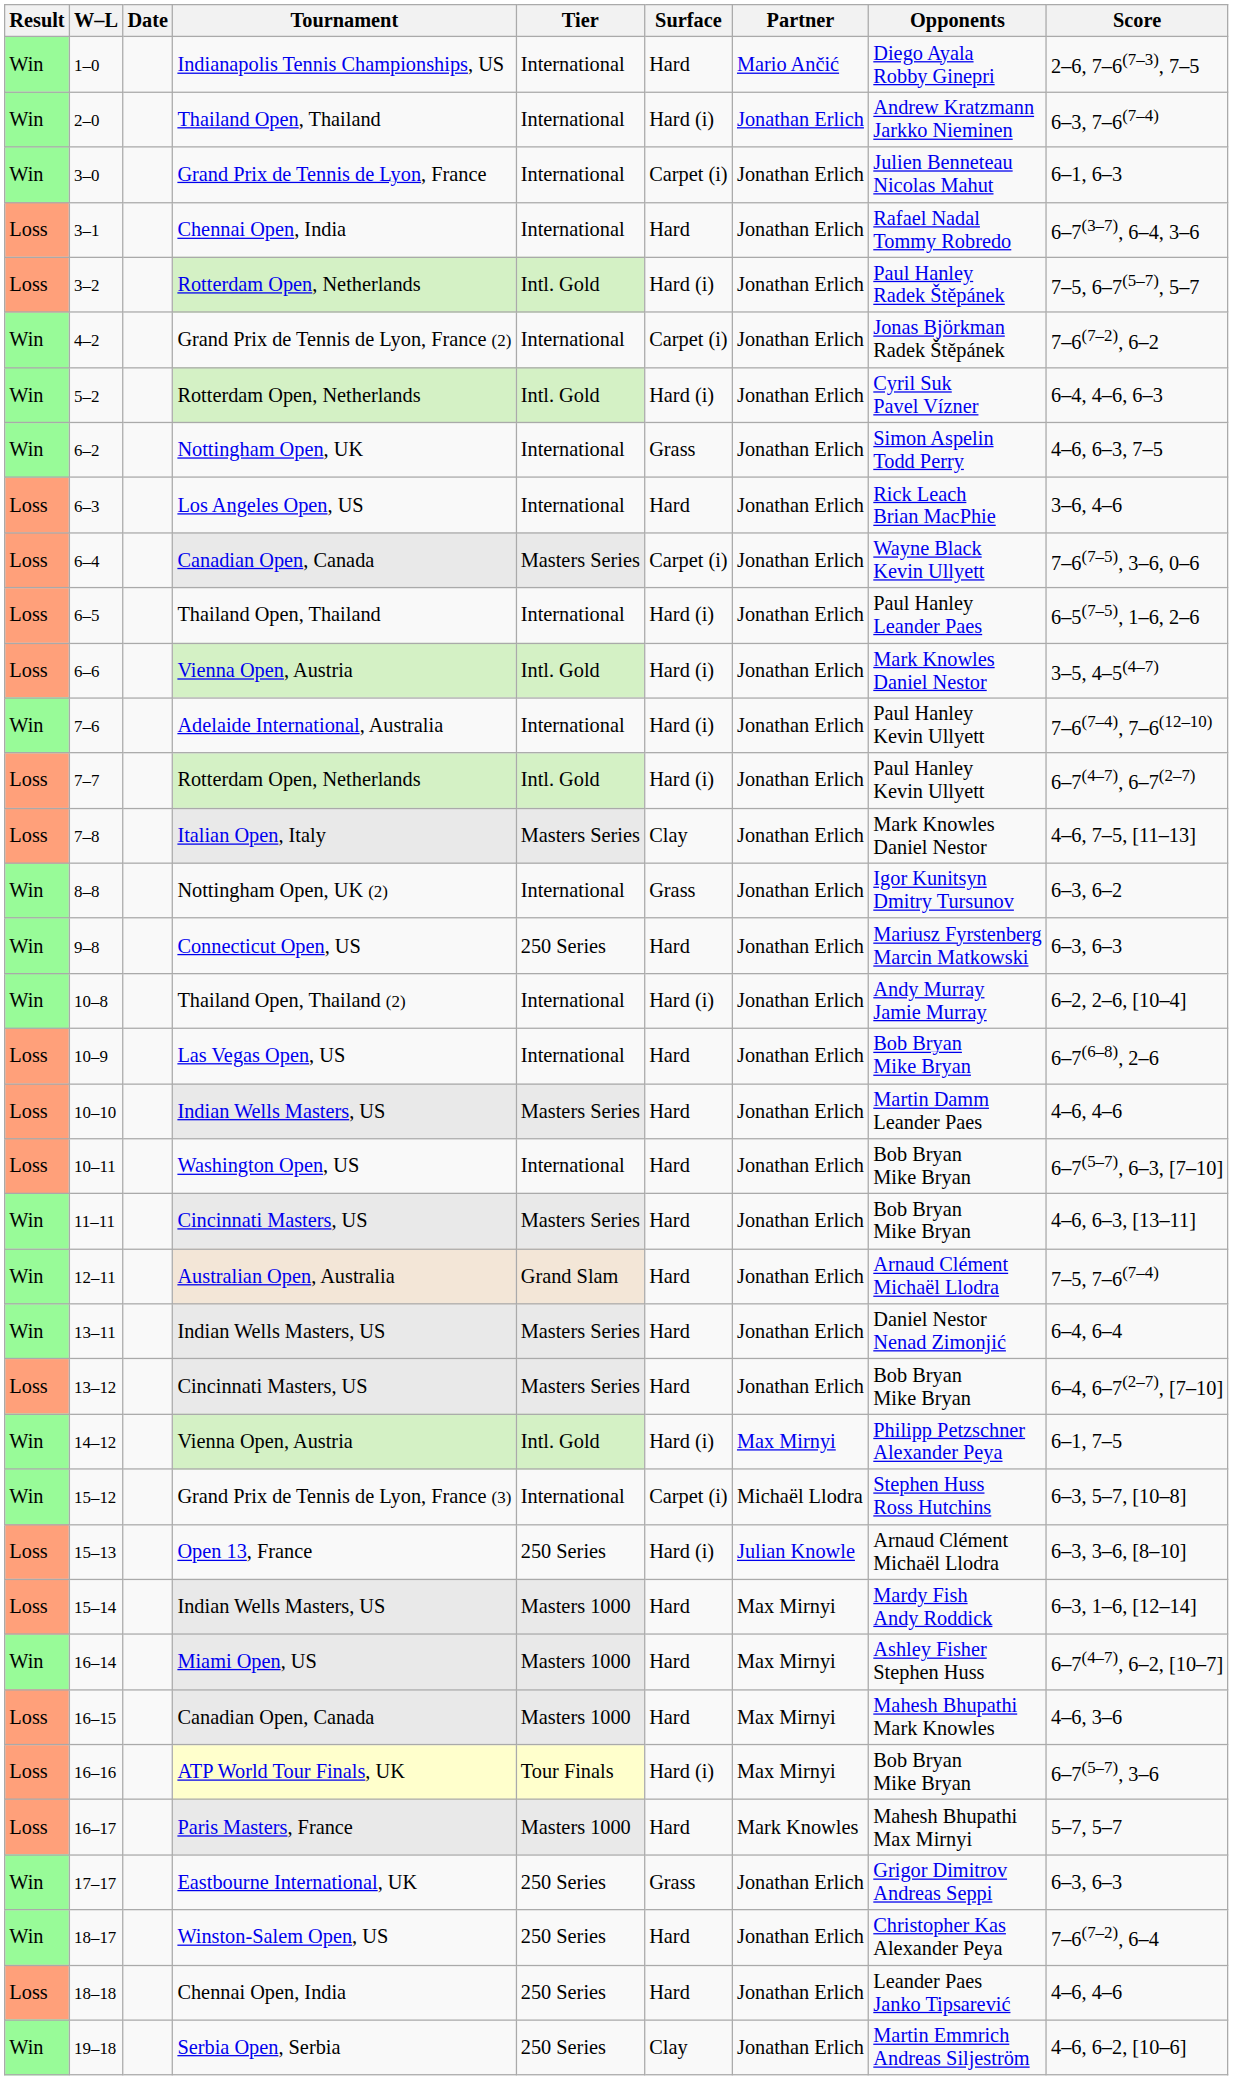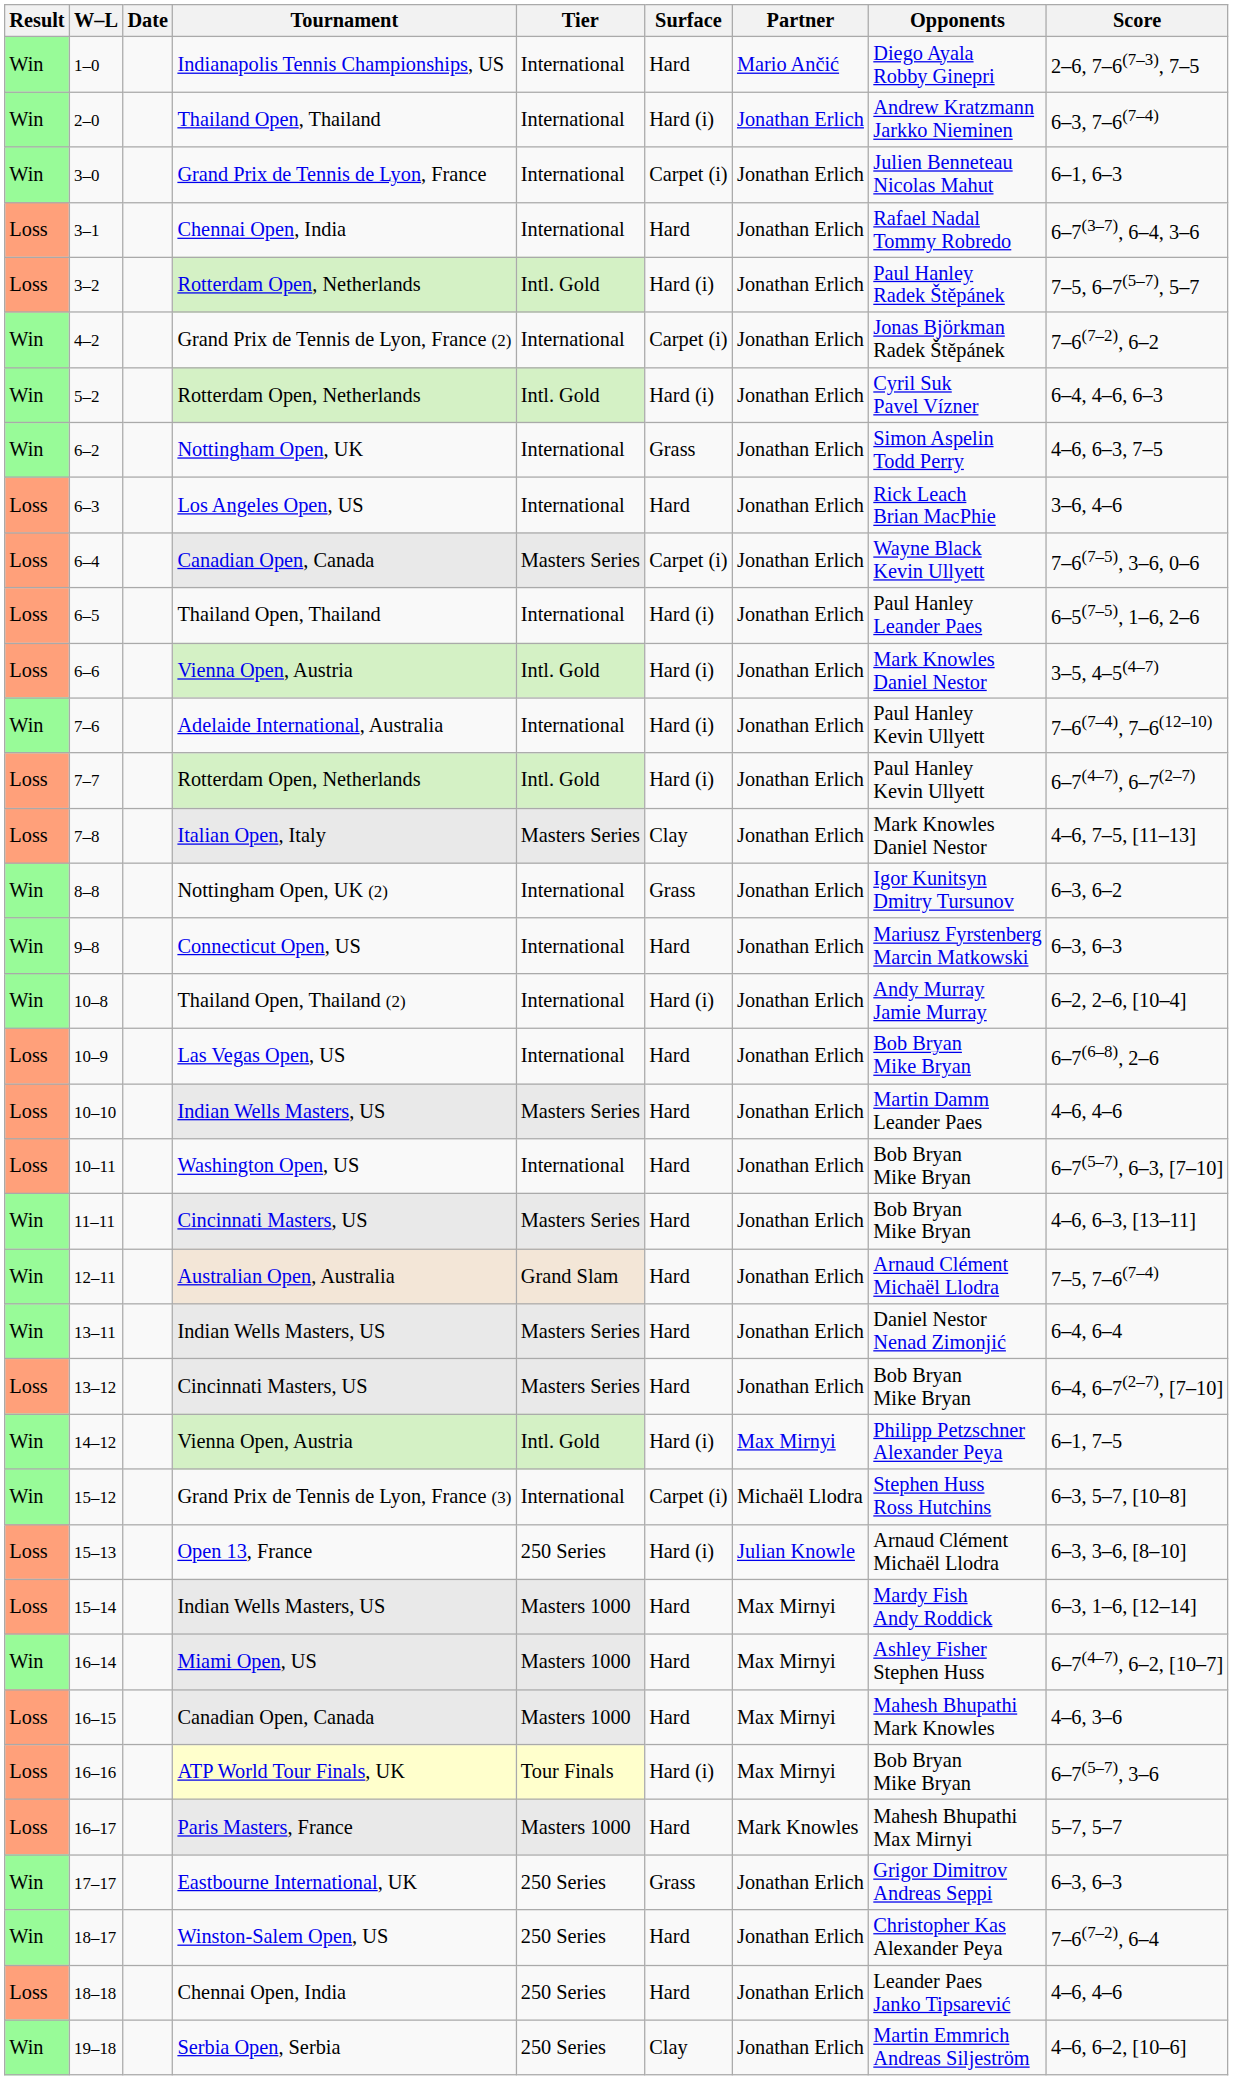 <table class="sortable wikitable">
 <tr>
 <th>Result</th>
 <th class="unsortable">W–L</th>
 <th>Date</th>
 <th>Tournament</th>
 <th>Tier</th>
 <th>Surface</th>
 <th>Partner</th>
 <th>Opponents</th>
 <th class="unsortable">Score</th>
 </tr>
 <tr>
 <td bgcolor=98FB98>Win</td>
 <td><small>1–0</small></td>
 <td><a href='#'></a></td>
 <td><a href='#'>Indianapolis Tennis Championships</a>, US</td>
 <td>International</td>
 <td>Hard</td>
 <td> <a href='#'>Mario Ančić</a></td>
 <td> <a href='#'>Diego Ayala</a><br> <a href='#'>Robby Ginepri</a></td>
 <td>2–6, 7–6<sup>(7–3)</sup>, 7–5</td>
 </tr>
 <tr>
 <td bgcolor=98FB98>Win</td>
 <td><small>2–0</small></td>
 <td><a href='#'></a></td>
 <td><a href='#'>Thailand Open</a>, Thailand</td>
 <td>International</td>
 <td>Hard (i)</td>
 <td> <a href='#'>Jonathan Erlich</a></td>
 <td> <a href='#'>Andrew Kratzmann</a><br> <a href='#'>Jarkko Nieminen</a></td>
 <td>6–3, 7–6<sup>(7–4)</sup></td>
 </tr>
 <tr>
 <td bgcolor=98FB98>Win</td>
 <td><small>3–0</small></td>
 <td><a href='#'></a></td>
 <td><a href='#'>Grand Prix de Tennis de Lyon</a>, France</td>
 <td>International</td>
 <td>Carpet (i)</td>
 <td> Jonathan Erlich</td>
 <td> <a href='#'>Julien Benneteau</a><br> <a href='#'>Nicolas Mahut</a></td>
 <td>6–1, 6–3</td>
 </tr>
 <tr>
 <td bgcolor=FFA07A>Loss</td>
 <td><small>3–1</small></td>
 <td><a href='#'></a></td>
 <td><a href='#'>Chennai Open</a>, India</td>
 <td>International</td>
 <td>Hard</td>
 <td> Jonathan Erlich</td>
 <td> <a href='#'>Rafael Nadal</a><br> <a href='#'>Tommy Robredo</a></td>
 <td>6–7<sup>(3–7)</sup>, 6–4, 3–6</td>
 </tr>
 <tr>
 <td bgcolor=FFA07A>Loss</td>
 <td><small>3–2</small></td>
 <td><a href='#'></a></td>
 <td style="background:#D4F1C5;"><a href='#'>Rotterdam Open</a>, Netherlands</td>
 <td style="background:#D4F1C5;">Intl. Gold</td>
 <td>Hard (i)</td>
 <td> Jonathan Erlich</td>
 <td> <a href='#'>Paul Hanley</a><br> <a href='#'>Radek Štěpánek</a></td>
 <td>7–5, 6–7<sup>(5–7)</sup>, 5–7</td>
 </tr>
 <tr>
 <td bgcolor=98FB98>Win</td>
 <td><small>4–2</small></td>
 <td><a href='#'></a></td>
 <td>Grand Prix de Tennis de Lyon, France <small>(2)</small></td>
 <td>International</td>
 <td>Carpet (i)</td>
 <td> Jonathan Erlich</td>
 <td> <a href='#'>Jonas Björkman</a><br> Radek Štěpánek</td>
 <td>7–6<sup>(7–2)</sup>, 6–2</td>
 </tr>
 <tr>
 <td bgcolor=98FB98>Win</td>
 <td><small>5–2</small></td>
 <td><a href='#'></a></td>
 <td style="background:#D4F1C5;">Rotterdam Open, Netherlands</td>
 <td style="background:#D4F1C5;">Intl. Gold</td>
 <td>Hard (i)</td>
 <td> Jonathan Erlich</td>
 <td> <a href='#'>Cyril Suk</a><br> <a href='#'>Pavel Vízner</a></td>
 <td>6–4, 4–6, 6–3</td>
 </tr>
 <tr>
 <td bgcolor=98FB98>Win</td>
 <td><small>6–2</small></td>
 <td><a href='#'></a></td>
 <td><a href='#'>Nottingham Open</a>, UK</td>
 <td>International</td>
 <td>Grass</td>
 <td> Jonathan Erlich</td>
 <td> <a href='#'>Simon Aspelin</a><br> <a href='#'>Todd Perry</a></td>
 <td>4–6, 6–3, 7–5</td>
 </tr>
 <tr>
 <td bgcolor=FFA07A>Loss</td>
 <td><small>6–3</small></td>
 <td><a href='#'></a></td>
 <td><a href='#'>Los Angeles Open</a>, US</td>
 <td>International</td>
 <td>Hard</td>
 <td> Jonathan Erlich</td>
 <td> <a href='#'>Rick Leach</a><br> <a href='#'>Brian MacPhie</a></td>
 <td>3–6, 4–6</td>
 </tr>
 <tr>
 <td bgcolor=FFA07A>Loss</td>
 <td><small>6–4</small></td>
 <td><a href='#'></a></td>
 <td style="background:#E9E9E9;"><a href='#'>Canadian Open</a>, Canada</td>
 <td style="background:#E9E9E9;">Masters Series</td>
 <td>Carpet (i)</td>
 <td> Jonathan Erlich</td>
 <td> <a href='#'>Wayne Black</a><br> <a href='#'>Kevin Ullyett</a></td>
 <td>7–6<sup>(7–5)</sup>, 3–6, 0–6</td>
 </tr>
 <tr>
 <td bgcolor=FFA07A>Loss</td>
 <td><small>6–5</small></td>
 <td><a href='#'></a></td>
 <td>Thailand Open, Thailand</td>
 <td>International</td>
 <td>Hard (i)</td>
 <td> Jonathan Erlich</td>
 <td> Paul Hanley<br> <a href='#'>Leander Paes</a></td>
 <td>6–5<sup>(7–5)</sup>, 1–6, 2–6</td>
 </tr>
 <tr>
 <td bgcolor=FFA07A>Loss</td>
 <td><small>6–6</small></td>
 <td><a href='#'></a></td>
 <td style="background:#D4F1C5;"><a href='#'>Vienna Open</a>, Austria</td>
 <td style="background:#D4F1C5;">Intl. Gold</td>
 <td>Hard (i)</td>
 <td> Jonathan Erlich</td>
 <td> <a href='#'>Mark Knowles</a><br> <a href='#'>Daniel Nestor</a></td>
 <td>3–5, 4–5<sup>(4–7)</sup></td>
 </tr>
 <tr>
 <td bgcolor=98FB98>Win</td>
 <td><small>7–6</small></td>
 <td><a href='#'></a></td>
 <td><a href='#'>Adelaide International</a>, Australia</td>
 <td>International</td>
 <td>Hard (i)</td>
 <td> Jonathan Erlich</td>
 <td> Paul Hanley<br> Kevin Ullyett</td>
 <td>7–6<sup>(7–4)</sup>, 7–6<sup>(12–10)</sup></td>
 </tr>
 <tr>
 <td bgcolor=FFA07A>Loss</td>
 <td><small>7–7</small></td>
 <td><a href='#'></a></td>
 <td style="background:#D4F1C5;">Rotterdam Open, Netherlands</td>
 <td style="background:#D4F1C5;">Intl. Gold</td>
 <td>Hard (i)</td>
 <td> Jonathan Erlich</td>
 <td> Paul Hanley<br> Kevin Ullyett</td>
 <td>6–7<sup>(4–7)</sup>, 6–7<sup>(2–7)</sup></td>
 </tr>
 <tr>
 <td bgcolor=FFA07A>Loss</td>
 <td><small>7–8</small></td>
 <td><a href='#'></a></td>
 <td style="background:#E9E9E9;"><a href='#'>Italian Open</a>, Italy</td>
 <td style="background:#E9E9E9;">Masters Series</td>
 <td>Clay</td>
 <td> Jonathan Erlich</td>
 <td> Mark Knowles<br> Daniel Nestor</td>
 <td>4–6, 7–5, [11–13]</td>
 </tr>
 <tr>
 <td bgcolor=98FB98>Win</td>
 <td><small>8–8</small></td>
 <td><a href='#'></a></td>
 <td>Nottingham Open, UK <small>(2)</small></td>
 <td>International</td>
 <td>Grass</td>
 <td> Jonathan Erlich</td>
 <td> <a href='#'>Igor Kunitsyn</a><br> <a href='#'>Dmitry Tursunov</a></td>
 <td>6–3, 6–2</td>
 </tr>
 <tr>
 <td bgcolor=98FB98>Win</td>
 <td><small>9–8</small></td>
 <td><a href='#'></a></td>
 <td><a href='#'>Connecticut Open</a>, US</td>
-<td>250 Series</td>
+<td>International</td>
 <td>Hard</td>
 <td> Jonathan Erlich</td>
 <td> <a href='#'>Mariusz Fyrstenberg</a><br> <a href='#'>Marcin Matkowski</a></td>
 <td>6–3, 6–3</td>
 </tr>
 <tr>
 <td bgcolor=98FB98>Win</td>
 <td><small>10–8</small></td>
 <td><a href='#'></a></td>
 <td>Thailand Open, Thailand <small>(2)</small></td>
 <td>International</td>
 <td>Hard (i)</td>
 <td> Jonathan Erlich</td>
 <td> <a href='#'>Andy Murray</a><br> <a href='#'>Jamie Murray</a></td>
 <td>6–2, 2–6, [10–4]</td>
 </tr>
 <tr>
 <td bgcolor=FFA07A>Loss</td>
 <td><small>10–9</small></td>
 <td><a href='#'></a></td>
 <td><a href='#'>Las Vegas Open</a>, US</td>
 <td>International</td>
 <td>Hard</td>
 <td> Jonathan Erlich</td>
 <td> <a href='#'>Bob Bryan</a><br> <a href='#'>Mike Bryan</a></td>
 <td>6–7<sup>(6–8)</sup>, 2–6</td>
 </tr>
 <tr>
 <td bgcolor=FFA07A>Loss</td>
 <td><small>10–10</small></td>
 <td><a href='#'></a></td>
 <td style="background:#E9E9E9;"><a href='#'>Indian Wells Masters</a>, US</td>
 <td style="background:#E9E9E9;">Masters Series</td>
 <td>Hard</td>
 <td> Jonathan Erlich</td>
 <td> <a href='#'>Martin Damm</a><br> Leander Paes</td>
 <td>4–6, 4–6</td>
 </tr>
 <tr>
 <td bgcolor=FFA07A>Loss</td>
 <td><small>10–11</small></td>
 <td><a href='#'></a></td>
 <td><a href='#'>Washington Open</a>, US</td>
 <td>International</td>
 <td>Hard</td>
 <td> Jonathan Erlich</td>
 <td> Bob Bryan<br> Mike Bryan</td>
 <td>6–7<sup>(5–7)</sup>, 6–3, [7–10]</td>
 </tr>
 <tr>
 <td bgcolor=98FB98>Win</td>
 <td><small>11–11</small></td>
 <td><a href='#'></a></td>
 <td style="background:#E9E9E9;"><a href='#'>Cincinnati Masters</a>, US</td>
 <td style="background:#E9E9E9;">Masters Series</td>
 <td>Hard</td>
 <td> Jonathan Erlich</td>
 <td> Bob Bryan<br> Mike Bryan</td>
 <td>4–6, 6–3, [13–11]</td>
 </tr>
 <tr>
 <td bgcolor=98FB98>Win</td>
 <td><small>12–11</small></td>
 <td><a href='#'></a></td>
 <td style="background:#F3E6D7;"><a href='#'>Australian Open</a>, Australia</td>
 <td style="background:#F3E6D7;">Grand Slam</td>
 <td>Hard</td>
 <td> Jonathan Erlich</td>
 <td> <a href='#'>Arnaud Clément</a><br> <a href='#'>Michaël Llodra</a></td>
 <td>7–5, 7–6<sup>(7–4)</sup></td>
 </tr>
 <tr>
 <td bgcolor=98FB98>Win</td>
 <td><small>13–11</small></td>
 <td><a href='#'></a></td>
 <td style="background:#E9E9E9;">Indian Wells Masters, US</td>
 <td style="background:#E9E9E9;">Masters Series</td>
 <td>Hard</td>
 <td> Jonathan Erlich</td>
 <td> Daniel Nestor<br> <a href='#'>Nenad Zimonjić</a></td>
 <td>6–4, 6–4</td>
 </tr>
 <tr>
 <td bgcolor=FFA07A>Loss</td>
 <td><small>13–12</small></td>
 <td><a href='#'></a></td>
 <td style="background:#E9E9E9;">Cincinnati Masters, US</td>
 <td style="background:#E9E9E9;">Masters Series</td>
 <td>Hard</td>
 <td> Jonathan Erlich</td>
 <td> Bob Bryan<br> Mike Bryan</td>
 <td>6–4, 6–7<sup>(2–7)</sup>, [7–10]</td>
 </tr>
 <tr>
 <td bgcolor=98FB98>Win</td>
 <td><small>14–12</small></td>
 <td><a href='#'></a></td>
 <td style="background:#D4F1C5;">Vienna Open, Austria</td>
 <td style="background:#D4F1C5;">Intl. Gold</td>
 <td>Hard (i)</td>
 <td> <a href='#'>Max Mirnyi</a></td>
 <td> <a href='#'>Philipp Petzschner</a><br> <a href='#'>Alexander Peya</a></td>
 <td>6–1, 7–5</td>
 </tr>
 <tr>
 <td bgcolor=98FB98>Win</td>
 <td><small>15–12</small></td>
 <td><a href='#'></a></td>
 <td>Grand Prix de Tennis de Lyon, France <small>(3)</small></td>
 <td>International</td>
 <td>Carpet (i)</td>
 <td> Michaël Llodra</td>
 <td> <a href='#'>Stephen Huss</a><br> <a href='#'>Ross Hutchins</a></td>
 <td>6–3, 5–7, [10–8]</td>
 </tr>
 <tr>
 <td bgcolor=FFA07A>Loss</td>
 <td><small>15–13</small></td>
 <td><a href='#'></a></td>
 <td><a href='#'>Open 13</a>, France</td>
 <td>250 Series</td>
 <td>Hard (i)</td>
 <td> <a href='#'>Julian Knowle</a></td>
 <td> Arnaud Clément<br> Michaël Llodra</td>
 <td>6–3, 3–6, [8–10]</td>
 </tr>
 <tr>
 <td bgcolor=FFA07A>Loss</td>
 <td><small>15–14</small></td>
 <td><a href='#'></a></td>
 <td style="background:#E9E9E9;">Indian Wells Masters, US</td>
 <td style="background:#E9E9E9;">Masters 1000</td>
 <td>Hard</td>
 <td> Max Mirnyi</td>
 <td> <a href='#'>Mardy Fish</a><br> <a href='#'>Andy Roddick</a></td>
 <td>6–3, 1–6, [12–14]</td>
 </tr>
 <tr>
 <td bgcolor=98FB98>Win</td>
 <td><small>16–14</small></td>
 <td><a href='#'></a></td>
 <td style="background:#E9E9E9;"><a href='#'>Miami Open</a>, US</td>
 <td style="background:#E9E9E9;">Masters 1000</td>
 <td>Hard</td>
 <td> Max Mirnyi</td>
 <td> <a href='#'>Ashley Fisher</a><br> Stephen Huss</td>
 <td>6–7<sup>(4–7)</sup>, 6–2, [10–7]</td>
 </tr>
 <tr>
 <td bgcolor=FFA07A>Loss</td>
 <td><small>16–15</small></td>
 <td><a href='#'></a></td>
 <td style="background:#E9E9E9;">Canadian Open, Canada</td>
 <td style="background:#E9E9E9;">Masters 1000</td>
 <td>Hard</td>
 <td> Max Mirnyi</td>
 <td> <a href='#'>Mahesh Bhupathi</a><br> Mark Knowles</td>
 <td>4–6, 3–6</td>
 </tr>
 <tr>
 <td bgcolor=FFA07A>Loss</td>
 <td><small>16–16</small></td>
 <td><a href='#'></a></td>
 <td style="background:#ffc;"><a href='#'>ATP World Tour Finals</a>, UK</td>
 <td style="background:#ffc;">Tour Finals</td>
 <td>Hard (i)</td>
 <td> Max Mirnyi</td>
 <td> Bob Bryan<br> Mike Bryan</td>
 <td>6–7<sup>(5–7)</sup>, 3–6</td>
 </tr>
 <tr>
 <td bgcolor=FFA07A>Loss</td>
 <td><small>16–17</small></td>
 <td><a href='#'></a></td>
 <td style="background:#E9E9E9;"><a href='#'>Paris Masters</a>, France</td>
 <td style="background:#E9E9E9;">Masters 1000</td>
 <td>Hard</td>
 <td> Mark Knowles</td>
 <td> Mahesh Bhupathi<br> Max Mirnyi</td>
 <td>5–7, 5–7</td>
 </tr>
 <tr>
 <td bgcolor=98FB98>Win</td>
 <td><small>17–17</small></td>
 <td><a href='#'></a></td>
 <td><a href='#'>Eastbourne International</a>, UK</td>
 <td>250 Series</td>
 <td>Grass</td>
 <td> Jonathan Erlich</td>
 <td> <a href='#'>Grigor Dimitrov</a><br> <a href='#'>Andreas Seppi</a></td>
 <td>6–3, 6–3</td>
 </tr>
 <tr>
 <td bgcolor=98FB98>Win</td>
 <td><small>18–17</small></td>
 <td><a href='#'></a></td>
 <td><a href='#'>Winston-Salem Open</a>, US</td>
 <td>250 Series</td>
 <td>Hard</td>
 <td> Jonathan Erlich</td>
 <td> <a href='#'>Christopher Kas</a><br> Alexander Peya</td>
 <td>7–6<sup>(7–2)</sup>, 6–4</td>
 </tr>
 <tr>
 <td bgcolor=FFA07A>Loss</td>
 <td><small>18–18</small></td>
 <td><a href='#'></a></td>
 <td>Chennai Open, India</td>
 <td>250 Series</td>
 <td>Hard</td>
 <td> Jonathan Erlich</td>
 <td> Leander Paes<br> <a href='#'>Janko Tipsarević</a></td>
 <td>4–6, 4–6</td>
 </tr>
 <tr>
 <td bgcolor=98FB98>Win</td>
 <td><small>19–18</small></td>
 <td><a href='#'></a></td>
 <td><a href='#'>Serbia Open</a>, Serbia</td>
 <td>250 Series</td>
 <td>Clay</td>
 <td> Jonathan Erlich</td>
 <td> <a href='#'>Martin Emmrich</a><br> <a href='#'>Andreas Siljeström</a></td>
 <td>4–6, 6–2, [10–6]</td>
 </tr>
 </table>
